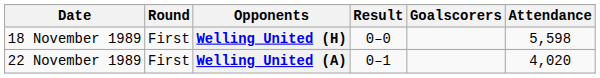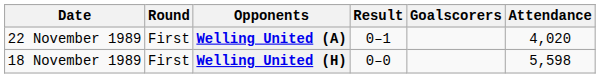 <table class="wikitable plainrowheaders sortable">
 <tr>
 <th scope=col>Date</th>
 <th scope=col>Round</th>
 <th scope=col>Opponents</th>
 <th scope=col>Result</th>
 <th scope=col class=unsortable>Goalscorers</th>
 <th scope=col>Attendance</th>
 </tr>
 <tr>
+<td>22 November 1989</td>
+<td>First</td>
+<th scope=row><a href='#'>Welling United</a> (A)</th>
+<td align=center>0–1</td>
+<td></td>
+<td align=center>4,020</td>
+</tr>
+<tr>
 <td>18 November 1989</td>
 <td>First</td>
 <th scope=row><a href='#'>Welling United</a> (H)</th>
 <td align=center>0–0</td>
 <td></td>
 <td align=center>5,598</td>
 </tr>
-<tr>
-<td>22 November 1989</td>
-<td>First</td>
-<th scope=row><a href='#'>Welling United</a> (A)</th>
-<td align=center>0–1</td>
-<td></td>
-<td align=center>4,020</td>
-</tr>
 </table>
